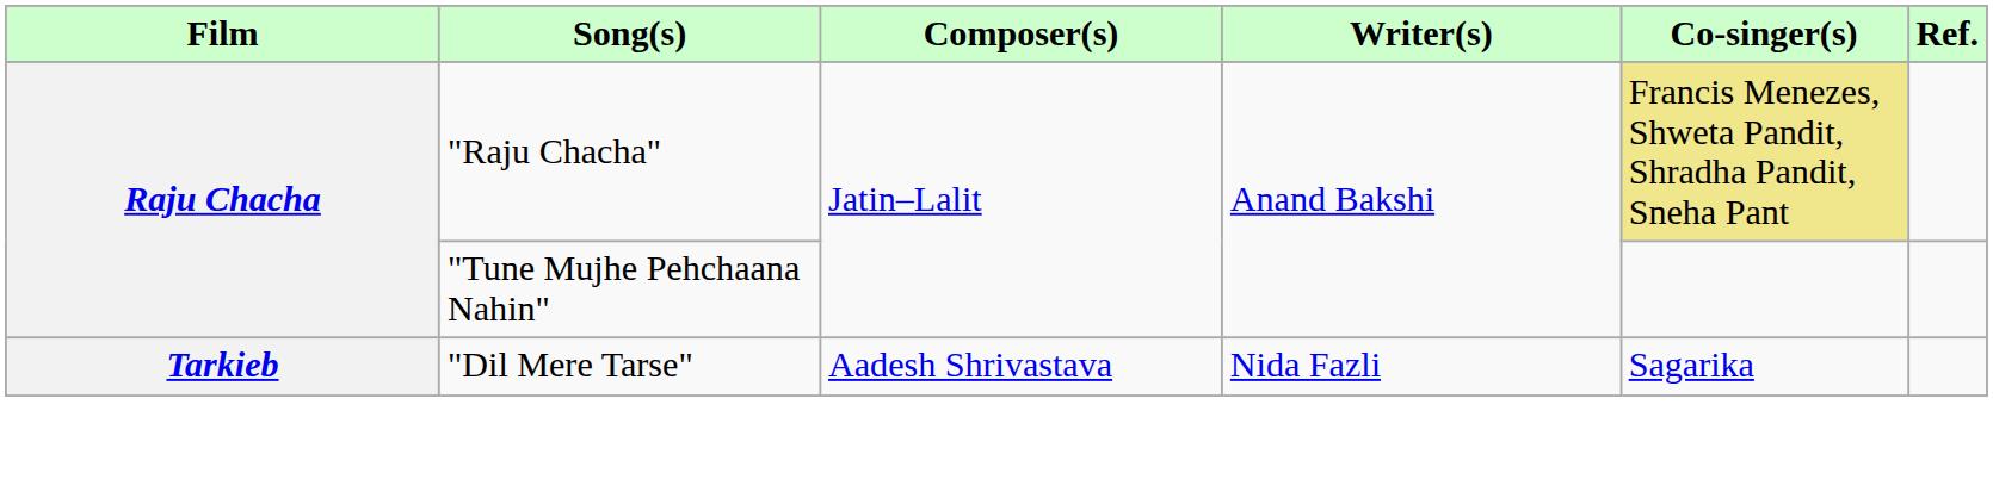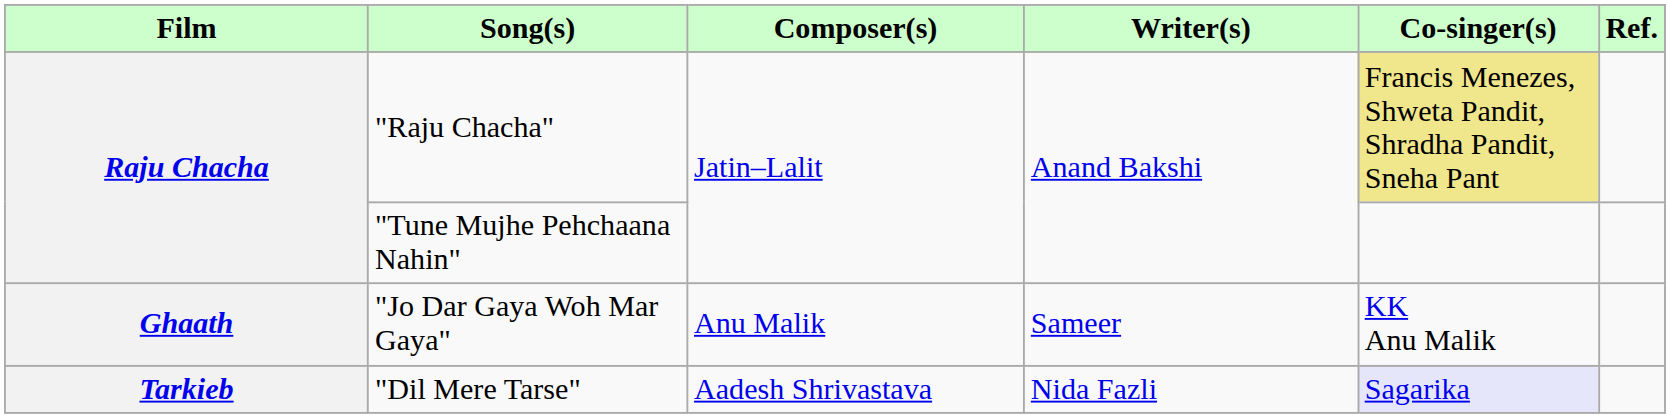 <table class="wikitable plainrowheaders" style="width:100%;" textcolor:#000;">
 <tr style="background:#cfc; text-align:center;">
 <td scope="col" style="width:23%;"><strong>Film</strong></td>
 <td scope="col" style="width:20%;"><strong>Song(s)</strong></td>
 <td scope="col" style="width:21%;"><strong>Composer(s)</strong></td>
 <td scope="col" style="width:21%;"><strong>Writer(s)</strong></td>
 <td scope="col" style="width:18%;"><strong>Co-singer(s)</strong></td>
 <td scope="col" style="width:1%;"><strong>Ref.</strong></td>
 </tr>
 <tr>
 <th scope="row" rowspan=2><em><a href='#'>Raju Chacha</a></em></th>
 <td>"Raju Chacha"</td>
 <td rowspan=2><a href='#'>Jatin–Lalit</a></td>
 <td rowspan="2"><a href='#'>Anand Bakshi</a></td>
 <td style="background: khaki;">Francis Menezes, Shweta Pandit, Shradha Pandit, Sneha Pant</td>
 <td></td>
 </tr>
 <tr>
 <td>"Tune Mujhe Pehchaana Nahin"</td>
 <td></td>
 <td></td>
 </tr>
 <tr>
+<th scope="row"><em><a href='#'>Ghaath</a></em></th>
+<td>"Jo Dar Gaya Woh Mar Gaya"</td>
+<td><a href='#'>Anu Malik</a></td>
+<td><a href='#'>Sameer</a></td>
+<td><a href='#'>KK</a><br>Anu Malik</td>
+<td></td>
+</tr>
+<tr>
 <th scope="row"><em><a href='#'>Tarkieb</a></em></th>
 <td>"Dil Mere Tarse"</td>
 <td><a href='#'>Aadesh Shrivastava</a></td>
 <td><a href='#'>Nida Fazli</a></td>
-<td><a href='#'>Sagarika</a></td>
+<td style="background: lavender;"><a href='#'>Sagarika</a></td>
 <td></td>
 </tr>
 </table>
